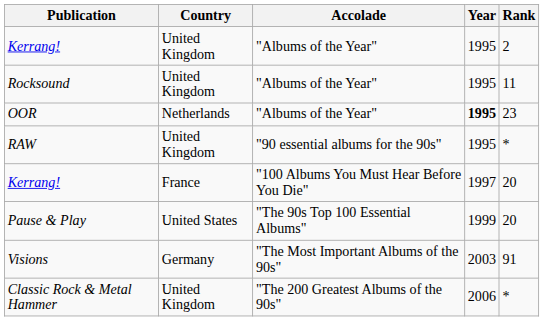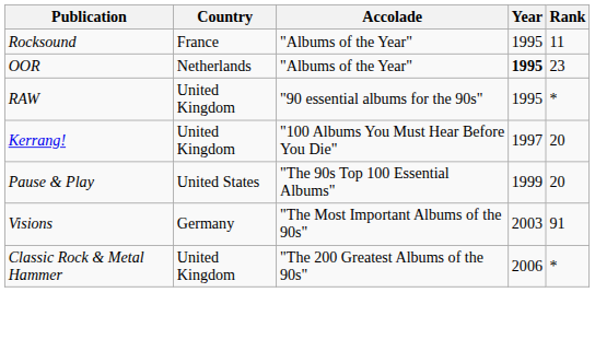 <table class="wikitable">
 <tr>
 <th>Publication</th>
 <th>Country</th>
 <th>Accolade</th>
 <th>Year</th>
 <th>Rank</th>
 </tr>
 <tr>
-<td><em><a href='#'>Kerrang!</a></em></td>
-<td>United Kingdom</td>
-<td>"Albums of the Year"</td>
-<td>1995</td>
-<td>2</td>
-</tr>
-<tr>
 <td><em>Rocksound</em></td>
-<td>United Kingdom</td>
+<td>France</td>
 <td>"Albums of the Year"</td>
 <td>1995</td>
 <td>11</td>
 </tr>
 <tr>
 <td><em>OOR</em></td>
 <td>Netherlands</td>
 <td>"Albums of the Year"</td>
 <td><strong>1995</strong></td>
 <td>23</td>
 </tr>
 <tr>
 <td><em>RAW</em></td>
 <td>United Kingdom</td>
 <td>"90 essential albums for the 90s"</td>
 <td>1995</td>
 <td>*</td>
 </tr>
 <tr>
 <td><em><a href='#'>Kerrang!</a></em></td>
-<td>France</td>
+<td>United Kingdom</td>
 <td>"100 Albums You Must Hear Before You Die"</td>
 <td>1997</td>
 <td>20</td>
 </tr>
 <tr>
 <td><em>Pause & Play</em></td>
 <td>United States</td>
 <td>"The 90s Top 100 Essential Albums"</td>
 <td>1999</td>
 <td>20</td>
 </tr>
 <tr>
 <td><em>Visions</em></td>
 <td>Germany</td>
 <td>"The Most Important Albums of the 90s"</td>
 <td>2003</td>
 <td>91</td>
 </tr>
 <tr>
 <td><em>Classic Rock & Metal Hammer</em></td>
 <td>United Kingdom</td>
 <td>"The 200 Greatest Albums of the 90s"</td>
 <td>2006</td>
 <td>*</td>
 </tr>
 </table>
